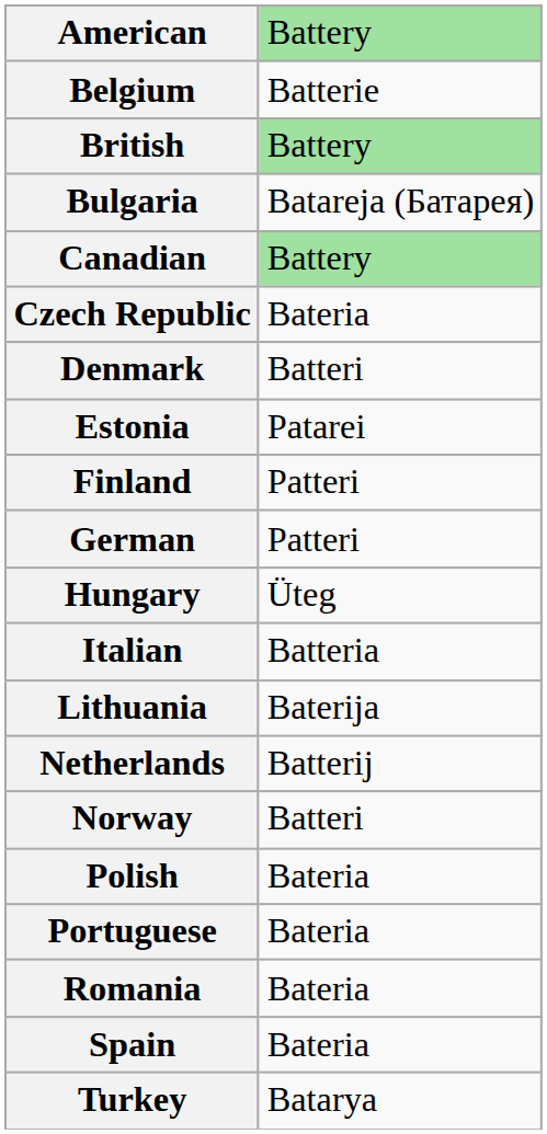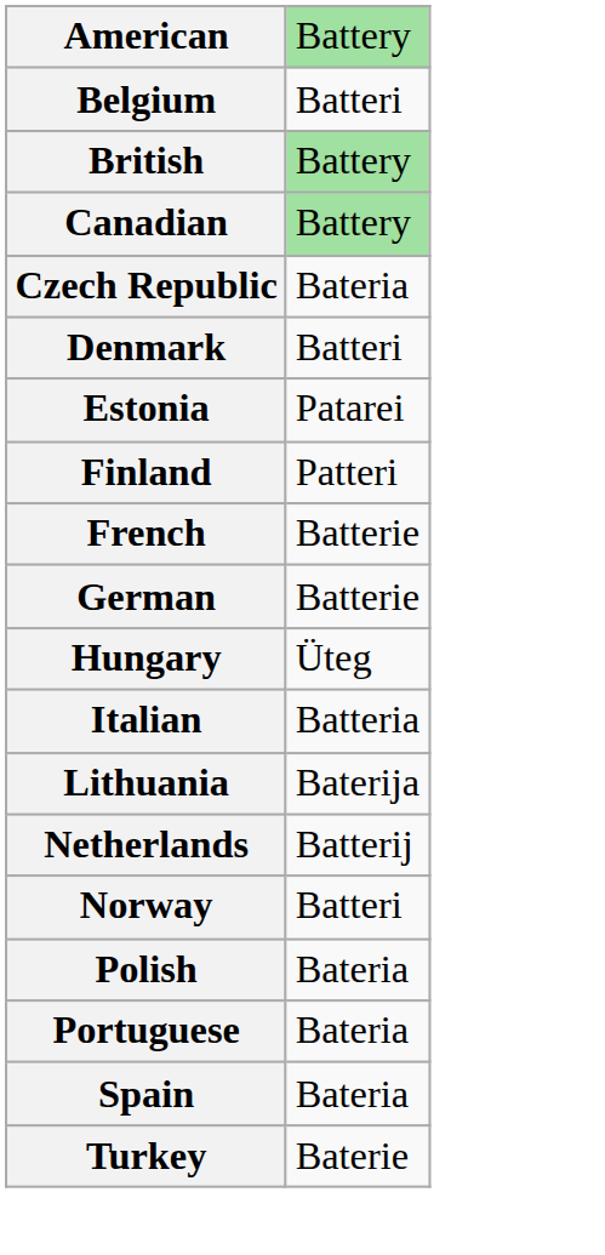 <table class="wikitable">
 <tr>
 <th>American</th>
 <td bgcolor="#A0E0A0">Battery</td>
 </tr>
 <tr>
 <th>Belgium</th>
-<td>Batterie</td>
+<td>Batteri</td>
 </tr>
 <tr>
 <th>British</th>
 <td bgcolor="#A0E0A0">Battery</td>
-</tr>
-<tr>
-<th>Bulgaria</th>
-<td>Batareja (Батарея)</td>
 </tr>
 <tr>
 <th>Canadian</th>
 <td bgcolor="#A0E0A0">Battery</td>
 </tr>
 <tr>
 <th>Czech Republic</th>
 <td>Bateria</td>
 </tr>
 <tr>
 <th>Denmark</th>
 <td>Batteri</td>
 </tr>
 <tr>
 <th>Estonia</th>
 <td>Patarei</td>
 </tr>
 <tr>
 <th>Finland</th>
 <td>Patteri</td>
 </tr>
 <tr>
+<th>French</th>
+<td>Batterie</td>
+</tr>
+<tr>
 <th>German</th>
-<td>Patteri</td>
+<td>Batterie</td>
 </tr>
 <tr>
 <th>Hungary</th>
 <td>Üteg</td>
 </tr>
 <tr>
 <th>Italian</th>
 <td>Batteria</td>
 </tr>
 <tr>
 <th>Lithuania</th>
 <td>Baterija</td>
 </tr>
 <tr>
 <th>Netherlands</th>
 <td>Batterij</td>
 </tr>
 <tr>
 <th>Norway</th>
 <td>Batteri</td>
 </tr>
 <tr>
 <th>Polish</th>
 <td>Bateria</td>
 </tr>
 <tr>
 <th>Portuguese</th>
 <td>Bateria</td>
 </tr>
 <tr>
-<th>Romania</th>
-<td>Bateria</td>
-</tr>
-<tr>
 <th>Spain</th>
 <td>Bateria</td>
 </tr>
 <tr>
 <th>Turkey</th>
-<td>Batarya</td>
+<td>Baterie</td>
 </tr>
 </table>
